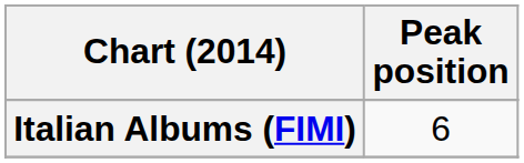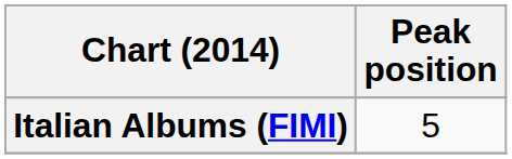 <table class="wikitable sortable plainrowheaders">
 <tr>
 <th scope="col">Chart (2014)</th>
 <th scope="col">Peak<br>position</th>
 </tr>
 <tr>
 </tr>
 <tr>
 </tr>
 <tr>
 </tr>
 <tr>
 </tr>
 <tr>
 </tr>
 <tr>
 </tr>
 <tr>
 </tr>
 <tr>
 </tr>
 <tr>
 </tr>
 <tr>
 </tr>
 <tr>
 </tr>
 <tr>
 </tr>
 <tr>
 </tr>
 <tr>
 <th scope="row">Italian Albums (<a href='#'>FIMI</a>)</th>
-<td align="center">6</td>
+<td align="center">5</td>
 </tr>
 <tr>
 </tr>
 <tr>
 </tr>
 <tr>
 </tr>
 <tr>
 </tr>
 <tr>
 </tr>
 <tr>
 </tr>
 <tr>
 </tr>
 <tr>
 </tr>
 <tr>
 </tr>
 <tr>
 </tr>
 <tr>
 </tr>
 </table>
